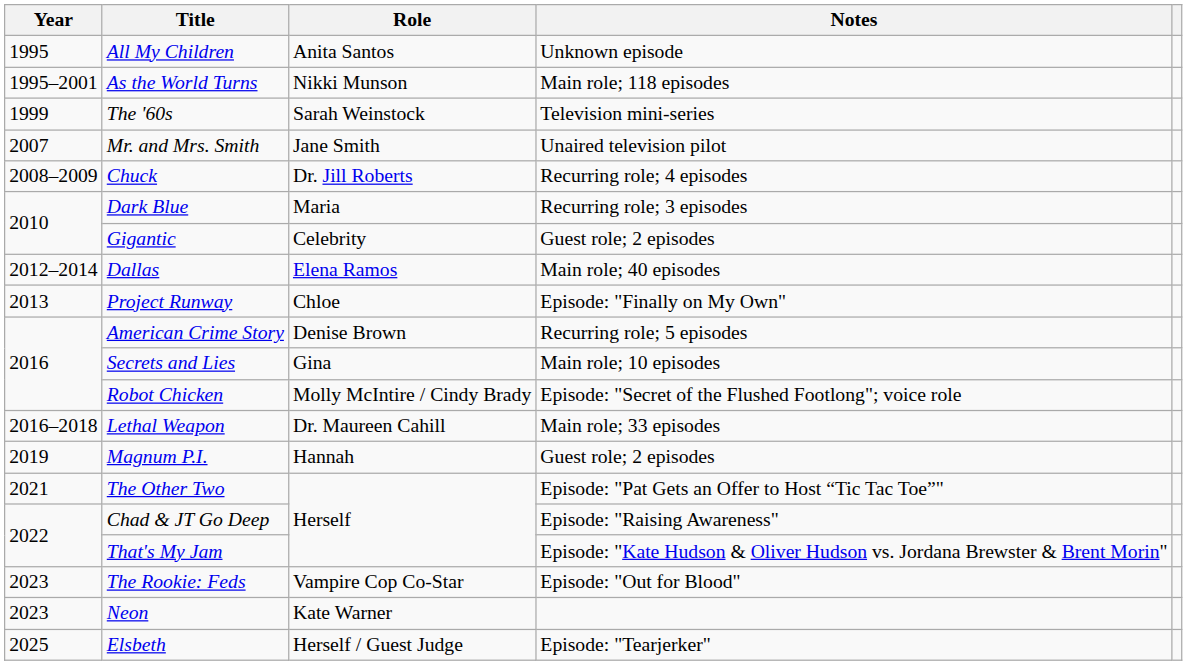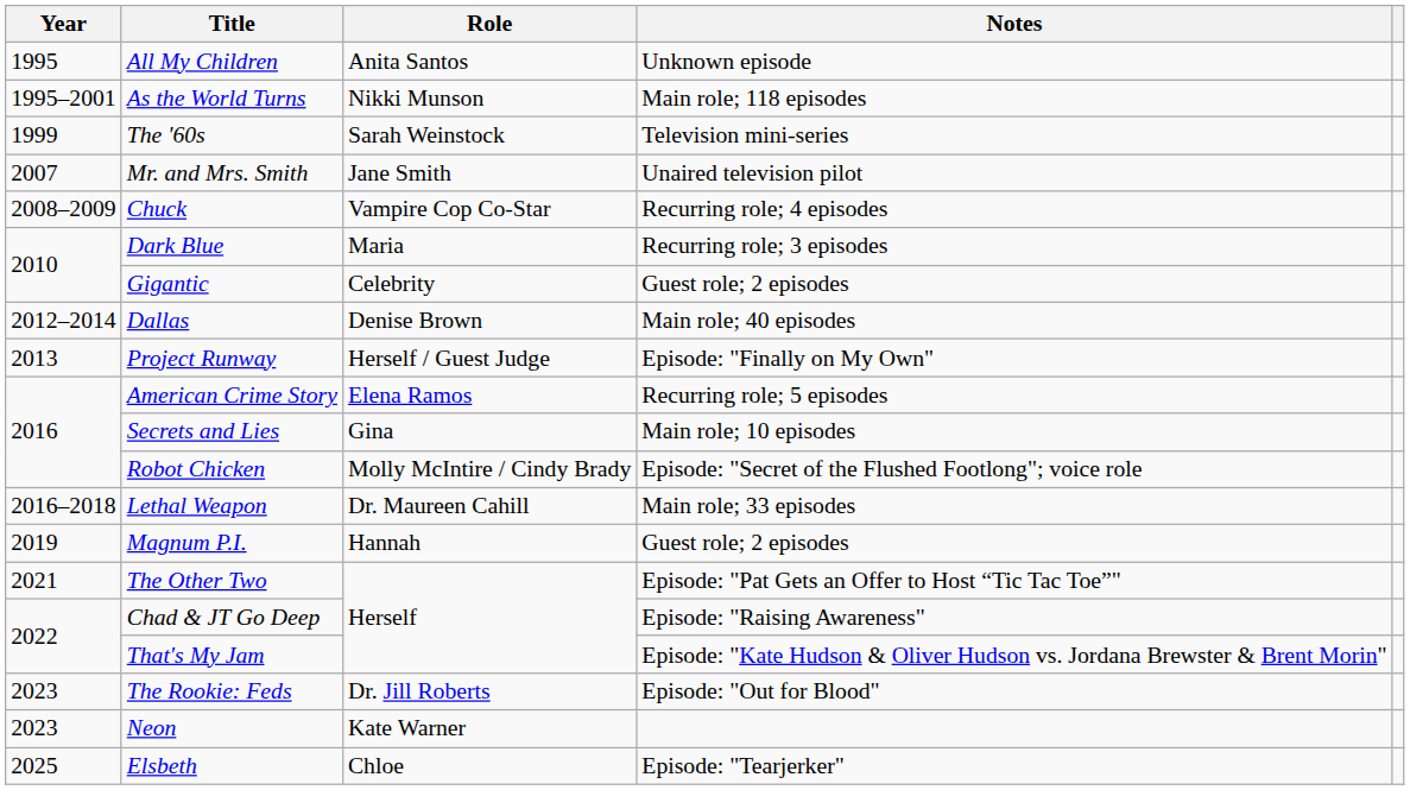 <table class="wikitable sortable">
 <tr>
 <th>Year</th>
 <th>Title</th>
 <th>Role</th>
 <th class="unsortable">Notes</th>
 <th class="unsortable"></th>
 </tr>
 <tr>
 <td>1995</td>
 <td><em><a href='#'>All My Children</a></em></td>
 <td>Anita Santos</td>
 <td>Unknown episode</td>
 <td></td>
 </tr>
 <tr>
 <td>1995–2001</td>
 <td><em><a href='#'>As the World Turns</a></em></td>
 <td>Nikki Munson</td>
 <td>Main role; 118 episodes</td>
 <td></td>
 </tr>
 <tr>
 <td>1999</td>
 <td><em>The '60s</em></td>
 <td>Sarah Weinstock</td>
 <td>Television mini-series</td>
 <td></td>
 </tr>
 <tr>
 <td>2007</td>
 <td><em>Mr. and Mrs. Smith</em></td>
 <td>Jane Smith</td>
 <td>Unaired television pilot</td>
 <td></td>
 </tr>
 <tr>
 <td>2008–2009</td>
 <td><em><a href='#'>Chuck</a></em></td>
-<td>Dr. <a href='#'>Jill Roberts</a></td>
+<td>Vampire Cop Co-Star</td>
 <td>Recurring role; 4 episodes</td>
 <td></td>
 </tr>
 <tr>
 <td rowspan="2">2010</td>
 <td><em><a href='#'>Dark Blue</a></em></td>
 <td>Maria</td>
 <td>Recurring role; 3 episodes</td>
 <td></td>
 </tr>
 <tr>
 <td><em><a href='#'>Gigantic</a></em></td>
 <td>Celebrity</td>
 <td>Guest role; 2 episodes</td>
 <td></td>
 </tr>
 <tr>
 <td>2012–2014</td>
 <td><em><a href='#'>Dallas</a></em></td>
-<td><a href='#'>Elena Ramos</a></td>
+<td>Denise Brown</td>
 <td>Main role; 40 episodes</td>
 <td></td>
 </tr>
 <tr>
 <td>2013</td>
 <td><em><a href='#'>Project Runway</a></em></td>
-<td>Chloe</td>
+<td>Herself / Guest Judge</td>
 <td>Episode: "Finally on My Own"</td>
 <td></td>
 </tr>
 <tr>
 <td rowspan="3">2016</td>
 <td><em><a href='#'>American Crime Story</a></em></td>
-<td>Denise Brown</td>
+<td><a href='#'>Elena Ramos</a></td>
 <td>Recurring role; 5 episodes</td>
 <td></td>
 </tr>
 <tr>
 <td><em><a href='#'>Secrets and Lies</a></em></td>
 <td>Gina</td>
 <td>Main role; 10 episodes</td>
 <td></td>
 </tr>
 <tr>
 <td><em><a href='#'>Robot Chicken</a></em></td>
 <td>Molly McIntire / Cindy Brady</td>
 <td>Episode: "Secret of the Flushed Footlong"; voice role</td>
 <td></td>
 </tr>
 <tr>
 <td>2016–2018</td>
 <td><em><a href='#'>Lethal Weapon</a></em></td>
 <td>Dr. Maureen Cahill</td>
 <td>Main role; 33 episodes</td>
 <td></td>
 </tr>
 <tr>
 <td>2019</td>
 <td><em><a href='#'>Magnum P.I.</a></em></td>
 <td>Hannah</td>
 <td>Guest role; 2 episodes</td>
 <td></td>
 </tr>
 <tr>
 <td>2021</td>
 <td><em><a href='#'>The Other Two</a></em></td>
 <td rowspan="3">Herself</td>
 <td>Episode: "Pat Gets an Offer to Host “Tic Tac Toe”"</td>
 <td></td>
 </tr>
 <tr>
 <td rowspan="2">2022</td>
 <td><em>Chad & JT Go Deep</em></td>
 <td>Episode: "Raising Awareness"</td>
 <td></td>
 </tr>
 <tr>
 <td><em><a href='#'>That's My Jam</a></em></td>
 <td>Episode: "<a href='#'>Kate Hudson</a> & <a href='#'>Oliver Hudson</a> vs. Jordana Brewster & <a href='#'>Brent Morin</a>"</td>
 <td></td>
 </tr>
 <tr>
 <td>2023</td>
 <td><em><a href='#'>The Rookie: Feds</a></em></td>
-<td>Vampire Cop Co-Star</td>
+<td>Dr. <a href='#'>Jill Roberts</a></td>
 <td>Episode: "Out for Blood"</td>
 <td></td>
 </tr>
 <tr>
 <td>2023</td>
 <td><em><a href='#'>Neon</a></em></td>
 <td>Kate Warner</td>
 <td></td>
 <td></td>
 </tr>
 <tr>
 <td>2025</td>
 <td><em><a href='#'>Elsbeth</a></em></td>
-<td>Herself / Guest Judge</td>
+<td>Chloe</td>
 <td>Episode: "Tearjerker"</td>
 <td></td>
 </tr>
 </table>
